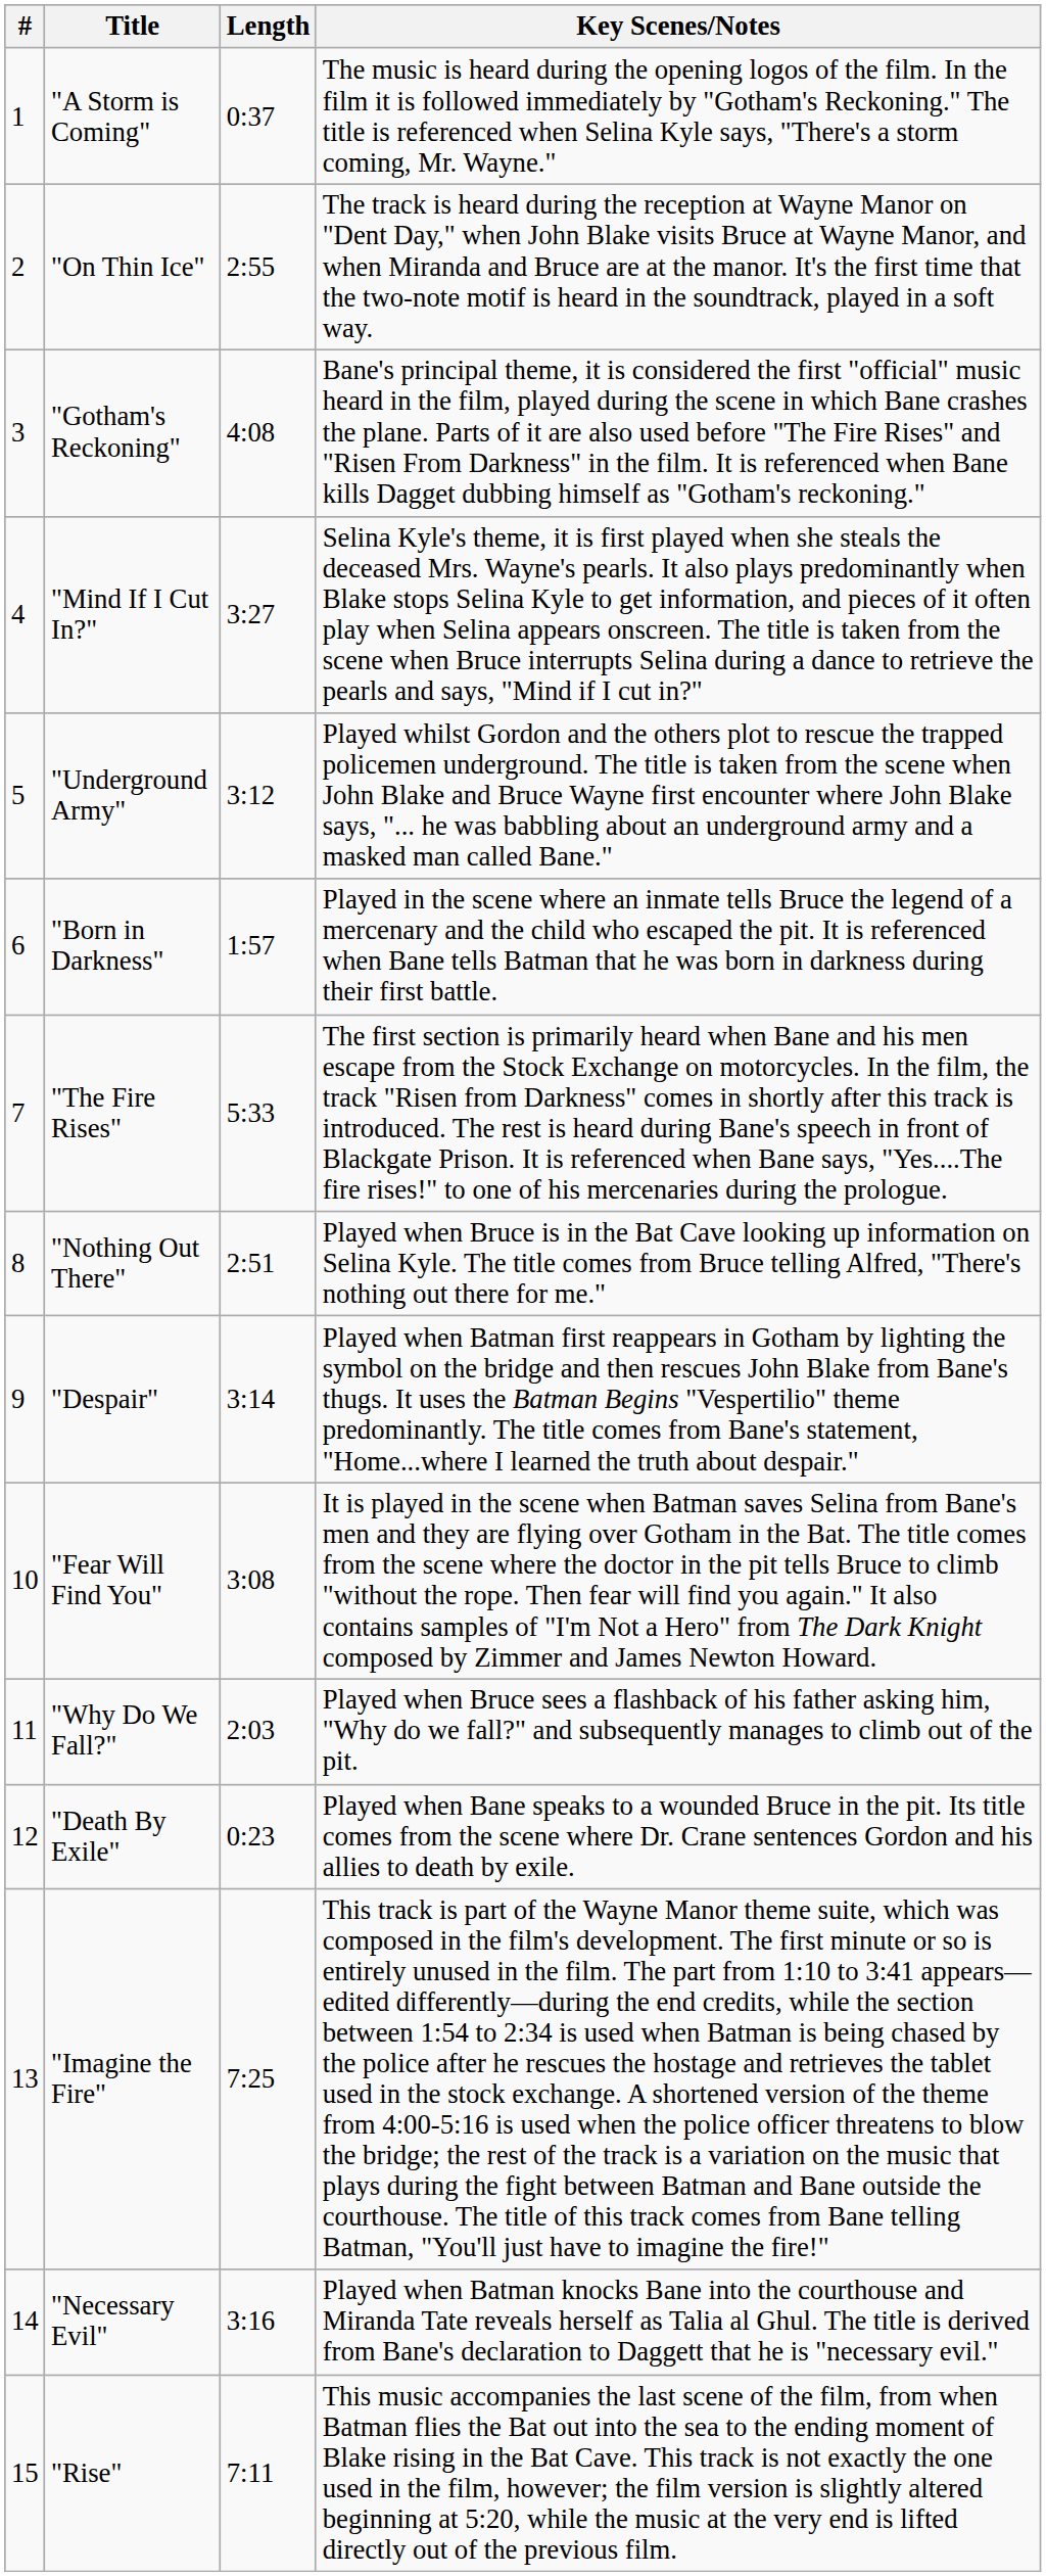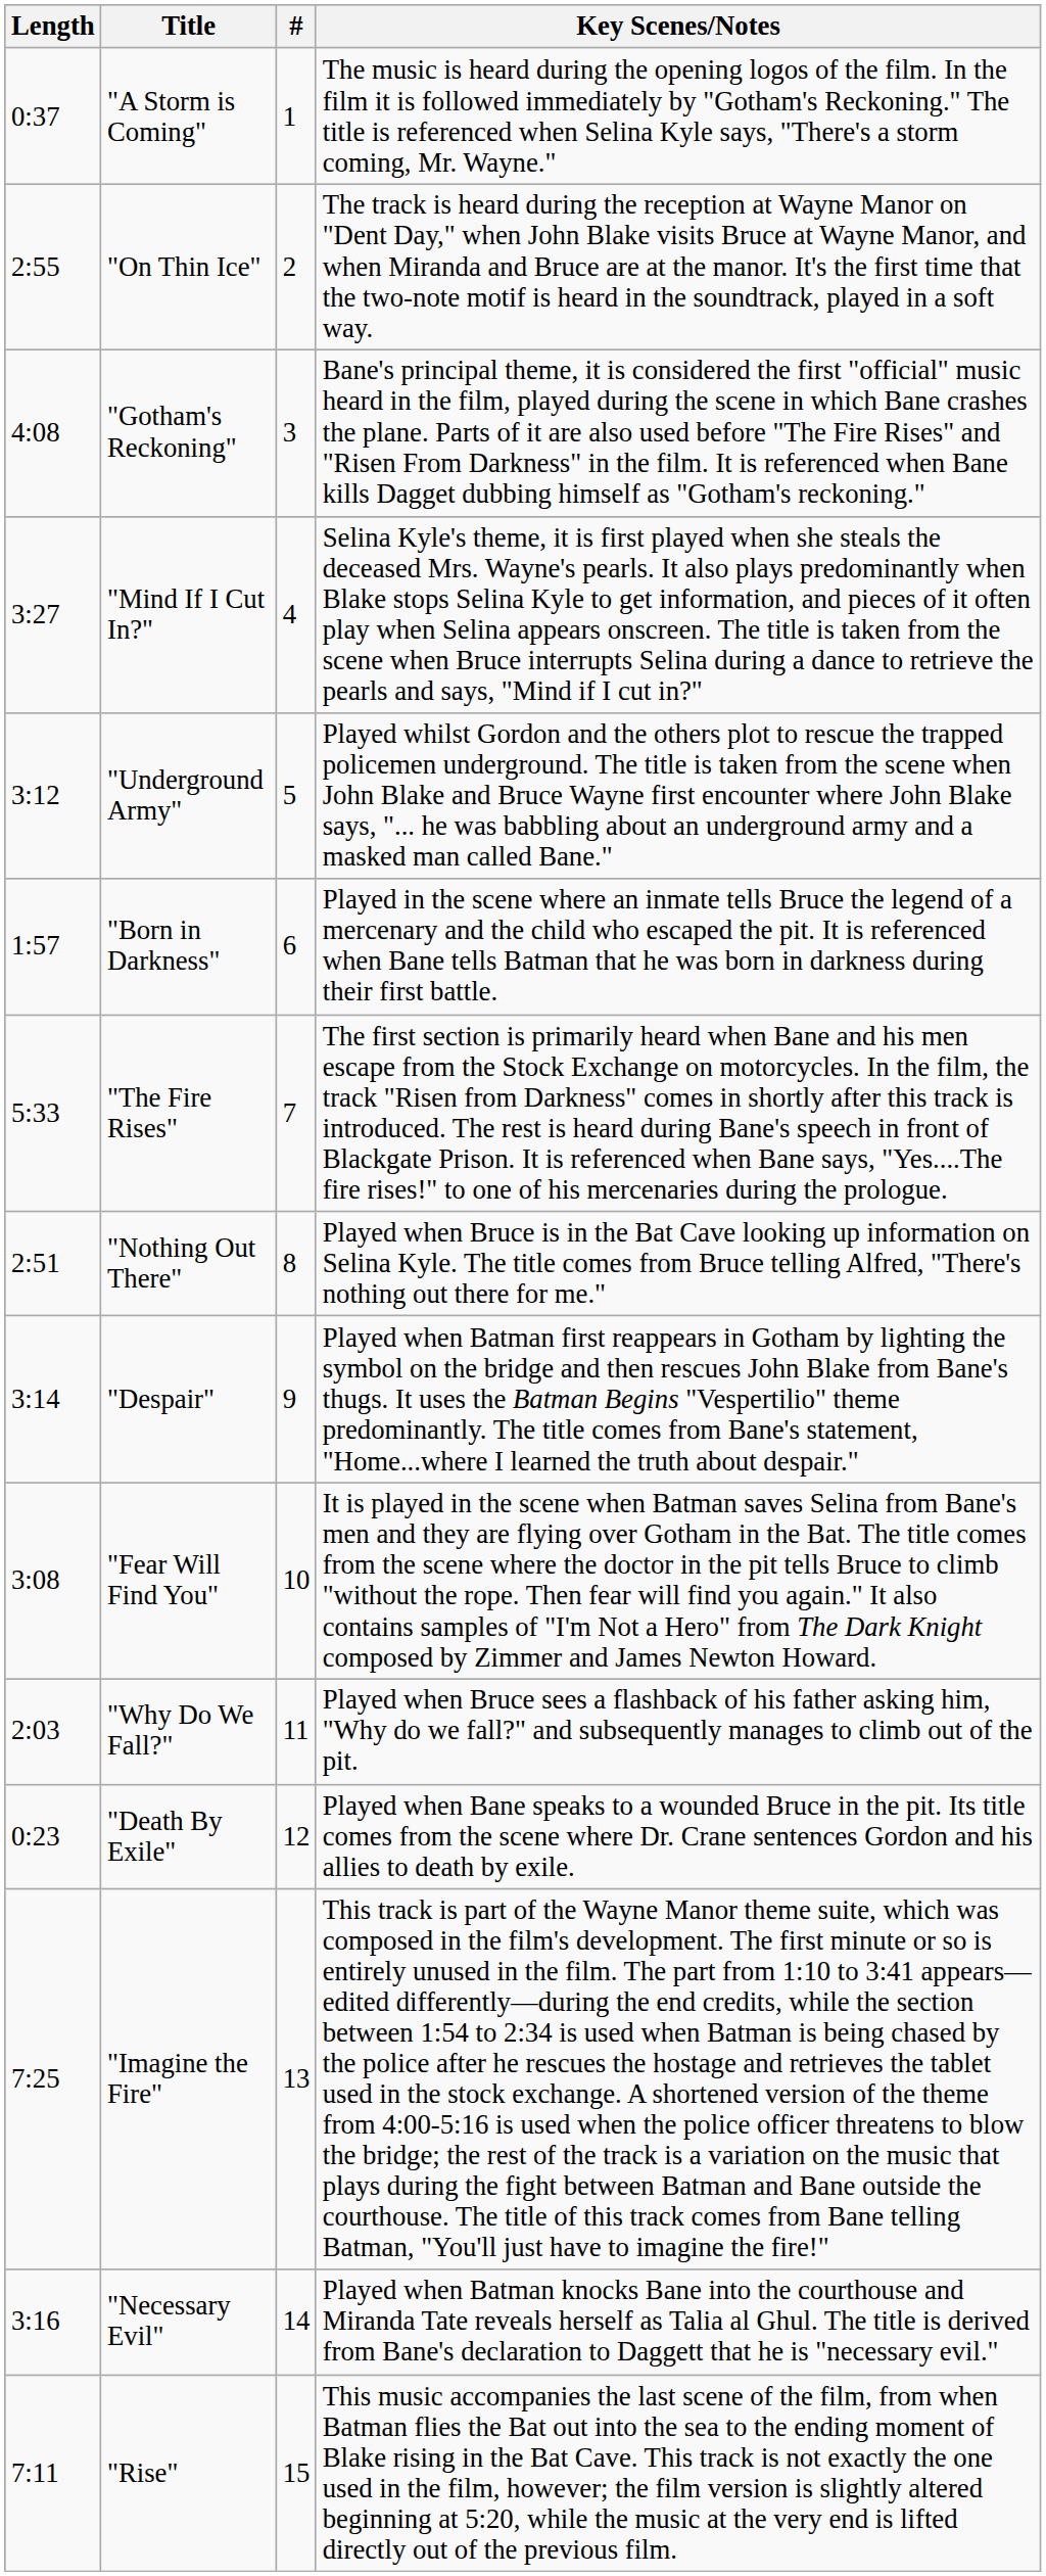 <table class="wikitable">
 <tr>
+<th style="text-align:center;">Length</th>
+<th style="text-align:center;">Title</th>
 <th style="text-align:center;">#</th>
-<th style="text-align:center;">Title</th>
-<th style="text-align:center;">Length</th>
 <th style="text-align:center;">Key Scenes/Notes</th>
 </tr>
 <tr>
+<td>0:37</td>
+<td>"A Storm is Coming"</td>
 <td>1</td>
-<td>"A Storm is Coming"</td>
-<td>0:37</td>
 <td>The music is heard during the opening logos of the film. In the film it is followed immediately by "Gotham's Reckoning." The title is referenced when Selina Kyle says, "There's a storm coming, Mr. Wayne."</td>
 </tr>
 <tr>
+<td>2:55</td>
+<td>"On Thin Ice"</td>
 <td>2</td>
-<td>"On Thin Ice"</td>
-<td>2:55</td>
 <td>The track is heard during the reception at Wayne Manor on "Dent Day," when John Blake visits Bruce at Wayne Manor, and when Miranda and Bruce are at the manor. It's the first time that the two-note motif is heard in the soundtrack, played in a soft way.</td>
 </tr>
 <tr>
+<td>4:08</td>
+<td>"Gotham's Reckoning"</td>
 <td>3</td>
-<td>"Gotham's Reckoning"</td>
-<td>4:08</td>
 <td>Bane's principal theme, it is considered the first "official" music heard in the film, played during the scene in which Bane crashes the plane. Parts of it are also used before "The Fire Rises" and "Risen From Darkness" in the film. It is referenced when Bane kills Dagget dubbing himself as "Gotham's reckoning."</td>
 </tr>
 <tr>
+<td>3:27</td>
+<td>"Mind If I Cut In?"</td>
 <td>4</td>
-<td>"Mind If I Cut In?"</td>
-<td>3:27</td>
 <td>Selina Kyle's theme, it is first played when she steals the deceased Mrs. Wayne's pearls. It also plays predominantly when Blake stops Selina Kyle to get information, and pieces of it often play when Selina appears onscreen. The title is taken from the scene when Bruce interrupts Selina during a dance to retrieve the pearls and says, "Mind if I cut in?"</td>
 </tr>
 <tr>
+<td>3:12</td>
+<td>"Underground Army"</td>
 <td>5</td>
-<td>"Underground Army"</td>
-<td>3:12</td>
 <td>Played whilst Gordon and the others plot to rescue the trapped policemen underground. The title is taken from the scene when John Blake and Bruce Wayne first encounter where John Blake says, "... he was babbling about an underground army and a masked man called Bane."</td>
 </tr>
 <tr>
+<td>1:57</td>
+<td>"Born in Darkness"</td>
 <td>6</td>
-<td>"Born in Darkness"</td>
-<td>1:57</td>
 <td>Played in the scene where an inmate tells Bruce the legend of a mercenary and the child who escaped the pit. It is referenced when Bane tells Batman that he was born in darkness during their first battle.</td>
 </tr>
 <tr>
+<td>5:33</td>
+<td>"The Fire Rises"</td>
 <td>7</td>
-<td>"The Fire Rises"</td>
-<td>5:33</td>
 <td>The first section is primarily heard when Bane and his men escape from the Stock Exchange on motorcycles. In the film, the track "Risen from Darkness" comes in shortly after this track is introduced. The rest is heard during Bane's speech in front of Blackgate Prison. It is referenced when Bane says, "Yes....The fire rises!" to one of his mercenaries during the prologue.</td>
 </tr>
 <tr>
+<td>2:51</td>
+<td>"Nothing Out There"</td>
 <td>8</td>
-<td>"Nothing Out There"</td>
-<td>2:51</td>
 <td>Played when Bruce is in the Bat Cave looking up information on Selina Kyle. The title comes from Bruce telling Alfred, "There's nothing out there for me."</td>
 </tr>
 <tr>
+<td>3:14</td>
+<td>"Despair"</td>
 <td>9</td>
-<td>"Despair"</td>
-<td>3:14</td>
 <td>Played when Batman first reappears in Gotham by lighting the symbol on the bridge and then rescues John Blake from Bane's thugs. It uses the <em>Batman Begins</em> "Vespertilio" theme predominantly. The title comes from Bane's statement, "Home...where I learned the truth about despair."</td>
 </tr>
 <tr>
+<td>3:08</td>
+<td>"Fear Will Find You"</td>
 <td>10</td>
-<td>"Fear Will Find You"</td>
-<td>3:08</td>
 <td>It is played in the scene when Batman saves Selina from Bane's men and they are flying over Gotham in the Bat. The title comes from the scene where the doctor in the pit tells Bruce to climb "without the rope. Then fear will find you again." It also contains samples of "I'm Not a Hero" from <em>The Dark Knight</em> composed by Zimmer and James Newton Howard.</td>
 </tr>
 <tr>
+<td>2:03</td>
+<td>"Why Do We Fall?"</td>
 <td>11</td>
-<td>"Why Do We Fall?"</td>
-<td>2:03</td>
 <td>Played when Bruce sees a flashback of his father asking him, "Why do we fall?" and subsequently manages to climb out of the pit.</td>
 </tr>
 <tr>
+<td>0:23</td>
+<td>"Death By Exile"</td>
 <td>12</td>
-<td>"Death By Exile"</td>
-<td>0:23</td>
 <td>Played when Bane speaks to a wounded Bruce in the pit. Its title comes from the scene where Dr. Crane sentences Gordon and his allies to death by exile.</td>
 </tr>
 <tr>
+<td>7:25</td>
+<td>"Imagine the Fire"</td>
 <td>13</td>
-<td>"Imagine the Fire"</td>
-<td>7:25</td>
 <td>This track is part of the Wayne Manor theme suite, which was composed in the film's development. The first minute or so is entirely unused in the film. The part from 1:10 to 3:41 appears—edited differently—during the end credits, while the section between 1:54 to 2:34 is used when Batman is being chased by the police after he rescues the hostage and retrieves the tablet used in the stock exchange. A shortened version of the theme from 4:00-5:16 is used when the police officer threatens to blow the bridge; the rest of the track is a variation on the music that plays during the fight between Batman and Bane outside the courthouse. The title of this track comes from Bane telling Batman, "You'll just have to imagine the fire!"</td>
 </tr>
 <tr>
+<td>3:16</td>
+<td>"Necessary Evil"</td>
 <td>14</td>
-<td>"Necessary Evil"</td>
-<td>3:16</td>
 <td>Played when Batman knocks Bane into the courthouse and Miranda Tate reveals herself as Talia al Ghul. The title is derived from Bane's declaration to Daggett that he is "necessary evil."</td>
 </tr>
 <tr>
+<td>7:11</td>
+<td>"Rise"</td>
 <td>15</td>
-<td>"Rise"</td>
-<td>7:11</td>
 <td>This music accompanies the last scene of the film, from when Batman flies the Bat out into the sea to the ending moment of Blake rising in the Bat Cave. This track is not exactly the one used in the film, however; the film version is slightly altered beginning at 5:20, while the music at the very end is lifted directly out of the previous film.</td>
 </tr>
 </table>
